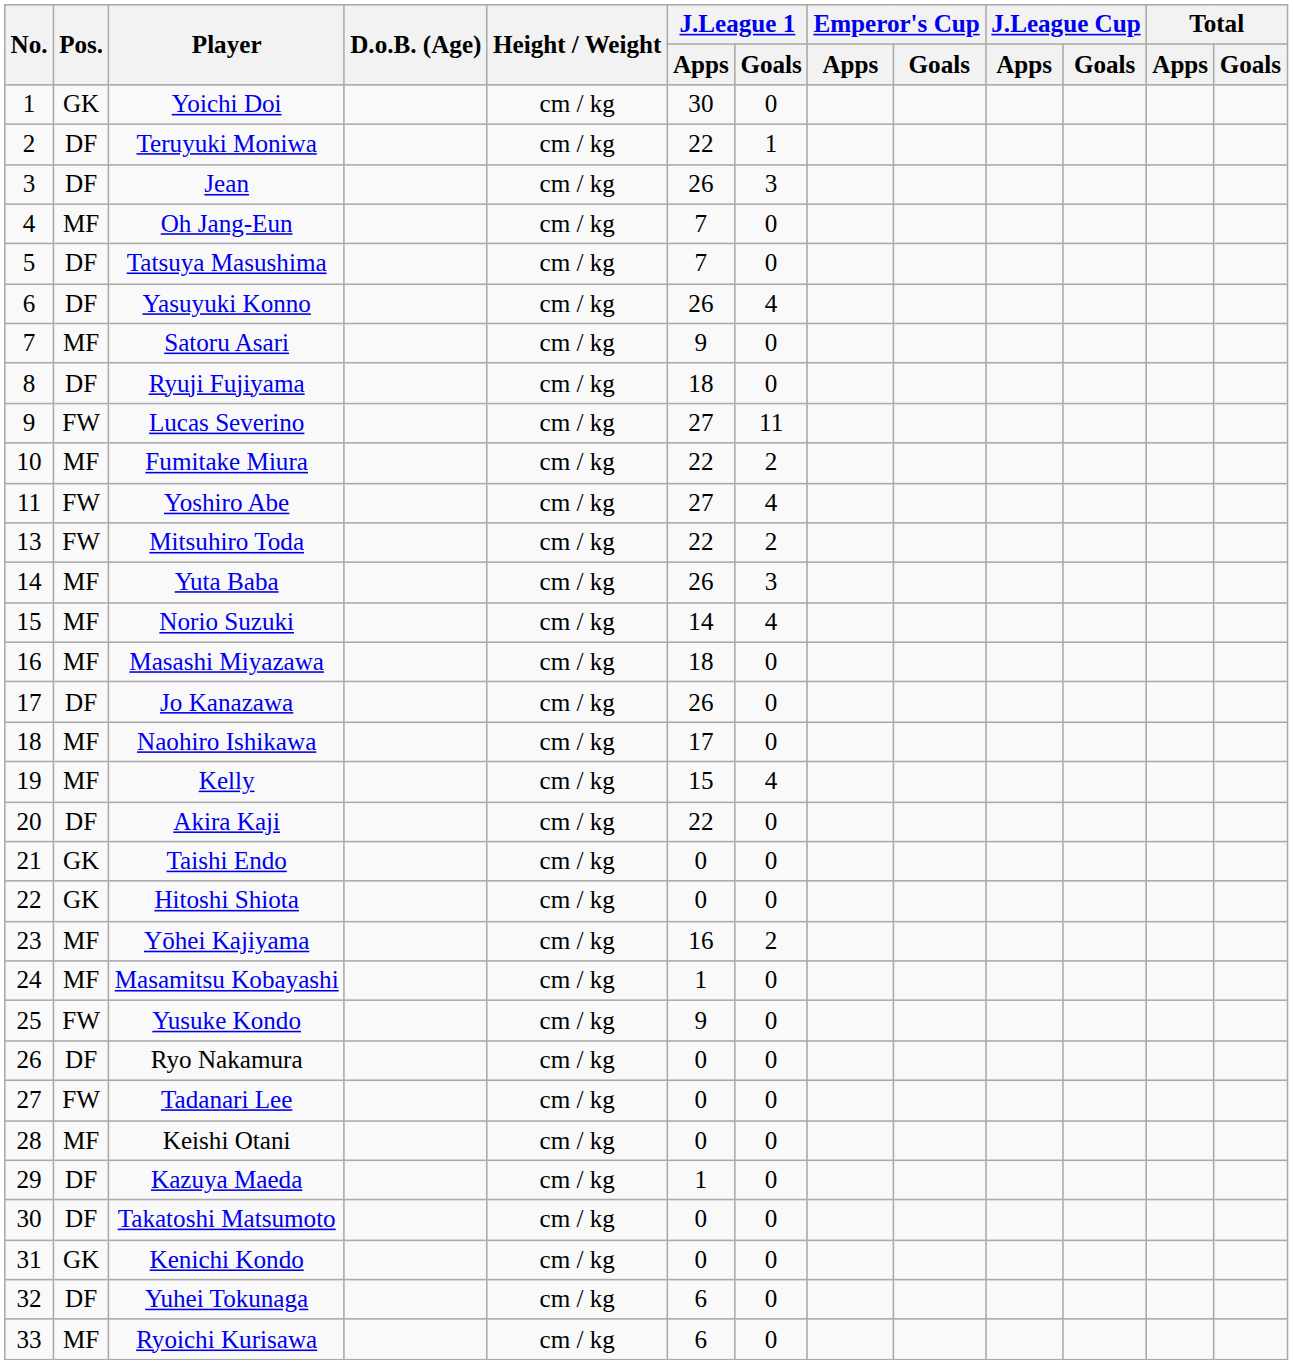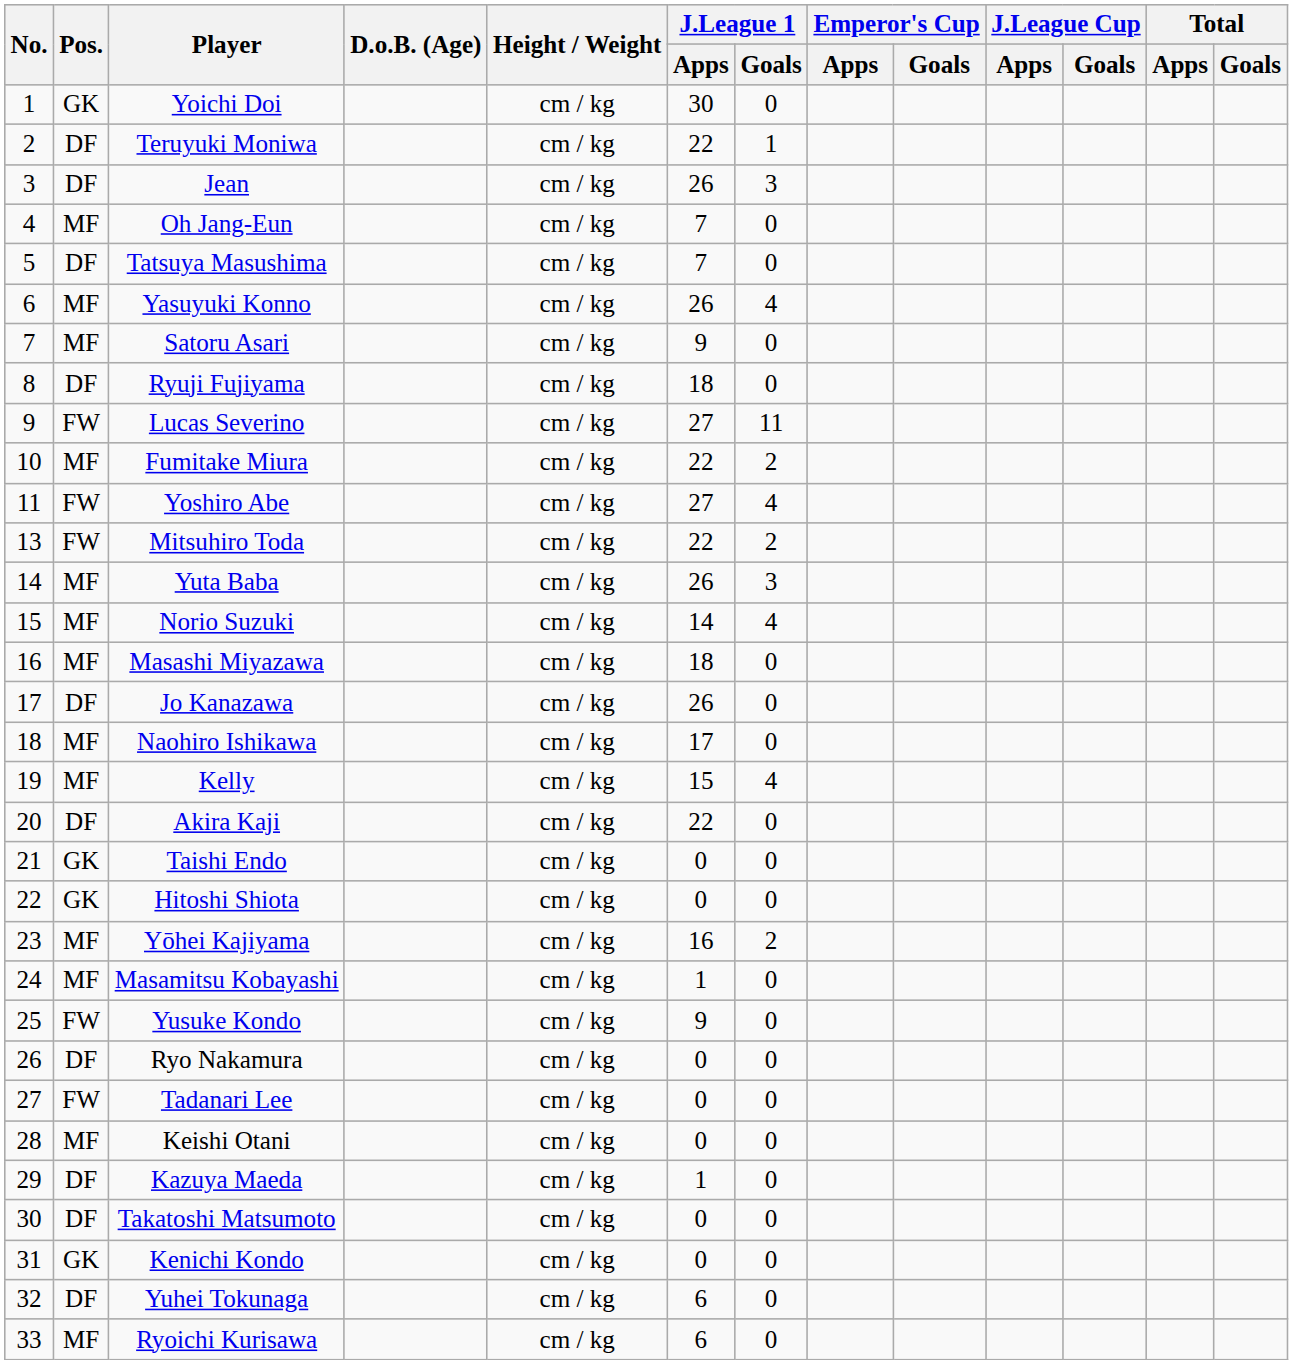 <table class="wikitable" style="text-align:center;">
 <tr>
 <th rowspan="2">No.</th>
 <th rowspan="2">Pos.</th>
 <th rowspan="2">Player</th>
 <th rowspan="2">D.o.B. (Age)</th>
 <th rowspan="2">Height / Weight</th>
 <th colspan="2"><a href='#'>J.League 1</a></th>
 <th colspan="2"><a href='#'>Emperor's Cup</a></th>
 <th colspan="2"><a href='#'>J.League Cup</a></th>
 <th colspan="2">Total</th>
 </tr>
 <tr>
 <th>Apps</th>
 <th>Goals</th>
 <th>Apps</th>
 <th>Goals</th>
 <th>Apps</th>
 <th>Goals</th>
 <th>Apps</th>
 <th>Goals</th>
 </tr>
 <tr>
 <td>1</td>
 <td>GK</td>
 <td><a href='#'>Yoichi Doi</a></td>
 <td></td>
 <td>cm / kg</td>
 <td>30</td>
 <td>0</td>
 <td></td>
 <td></td>
 <td></td>
 <td></td>
 <td></td>
 <td></td>
 </tr>
 <tr>
 <td>2</td>
 <td>DF</td>
 <td><a href='#'>Teruyuki Moniwa</a></td>
 <td></td>
 <td>cm / kg</td>
 <td>22</td>
 <td>1</td>
 <td></td>
 <td></td>
 <td></td>
 <td></td>
 <td></td>
 <td></td>
 </tr>
 <tr>
 <td>3</td>
 <td>DF</td>
 <td><a href='#'>Jean</a></td>
 <td></td>
 <td>cm / kg</td>
 <td>26</td>
 <td>3</td>
 <td></td>
 <td></td>
 <td></td>
 <td></td>
 <td></td>
 <td></td>
 </tr>
 <tr>
 <td>4</td>
 <td>MF</td>
 <td><a href='#'>Oh Jang-Eun</a></td>
 <td></td>
 <td>cm / kg</td>
 <td>7</td>
 <td>0</td>
 <td></td>
 <td></td>
 <td></td>
 <td></td>
 <td></td>
 <td></td>
 </tr>
 <tr>
 <td>5</td>
 <td>DF</td>
 <td><a href='#'>Tatsuya Masushima</a></td>
 <td></td>
 <td>cm / kg</td>
 <td>7</td>
 <td>0</td>
 <td></td>
 <td></td>
 <td></td>
 <td></td>
 <td></td>
 <td></td>
 </tr>
 <tr>
 <td>6</td>
-<td>DF</td>
+<td>MF</td>
 <td><a href='#'>Yasuyuki Konno</a></td>
 <td></td>
 <td>cm / kg</td>
 <td>26</td>
 <td>4</td>
 <td></td>
 <td></td>
 <td></td>
 <td></td>
 <td></td>
 <td></td>
 </tr>
 <tr>
 <td>7</td>
 <td>MF</td>
 <td><a href='#'>Satoru Asari</a></td>
 <td></td>
 <td>cm / kg</td>
 <td>9</td>
 <td>0</td>
 <td></td>
 <td></td>
 <td></td>
 <td></td>
 <td></td>
 <td></td>
 </tr>
 <tr>
 <td>8</td>
 <td>DF</td>
 <td><a href='#'>Ryuji Fujiyama</a></td>
 <td></td>
 <td>cm / kg</td>
 <td>18</td>
 <td>0</td>
 <td></td>
 <td></td>
 <td></td>
 <td></td>
 <td></td>
 <td></td>
 </tr>
 <tr>
 <td>9</td>
 <td>FW</td>
 <td><a href='#'>Lucas Severino</a></td>
 <td></td>
 <td>cm / kg</td>
 <td>27</td>
 <td>11</td>
 <td></td>
 <td></td>
 <td></td>
 <td></td>
 <td></td>
 <td></td>
 </tr>
 <tr>
 <td>10</td>
 <td>MF</td>
 <td><a href='#'>Fumitake Miura</a></td>
 <td></td>
 <td>cm / kg</td>
 <td>22</td>
 <td>2</td>
 <td></td>
 <td></td>
 <td></td>
 <td></td>
 <td></td>
 <td></td>
 </tr>
 <tr>
 <td>11</td>
 <td>FW</td>
 <td><a href='#'>Yoshiro Abe</a></td>
 <td></td>
 <td>cm / kg</td>
 <td>27</td>
 <td>4</td>
 <td></td>
 <td></td>
 <td></td>
 <td></td>
 <td></td>
 <td></td>
 </tr>
 <tr>
 <td>13</td>
 <td>FW</td>
 <td><a href='#'>Mitsuhiro Toda</a></td>
 <td></td>
 <td>cm / kg</td>
 <td>22</td>
 <td>2</td>
 <td></td>
 <td></td>
 <td></td>
 <td></td>
 <td></td>
 <td></td>
 </tr>
 <tr>
 <td>14</td>
 <td>MF</td>
 <td><a href='#'>Yuta Baba</a></td>
 <td></td>
 <td>cm / kg</td>
 <td>26</td>
 <td>3</td>
 <td></td>
 <td></td>
 <td></td>
 <td></td>
 <td></td>
 <td></td>
 </tr>
 <tr>
 <td>15</td>
 <td>MF</td>
 <td><a href='#'>Norio Suzuki</a></td>
 <td></td>
 <td>cm / kg</td>
 <td>14</td>
 <td>4</td>
 <td></td>
 <td></td>
 <td></td>
 <td></td>
 <td></td>
 <td></td>
 </tr>
 <tr>
 <td>16</td>
 <td>MF</td>
 <td><a href='#'>Masashi Miyazawa</a></td>
 <td></td>
 <td>cm / kg</td>
 <td>18</td>
 <td>0</td>
 <td></td>
 <td></td>
 <td></td>
 <td></td>
 <td></td>
 <td></td>
 </tr>
 <tr>
 <td>17</td>
 <td>DF</td>
 <td><a href='#'>Jo Kanazawa</a></td>
 <td></td>
 <td>cm / kg</td>
 <td>26</td>
 <td>0</td>
 <td></td>
 <td></td>
 <td></td>
 <td></td>
 <td></td>
 <td></td>
 </tr>
 <tr>
 <td>18</td>
 <td>MF</td>
 <td><a href='#'>Naohiro Ishikawa</a></td>
 <td></td>
 <td>cm / kg</td>
 <td>17</td>
 <td>0</td>
 <td></td>
 <td></td>
 <td></td>
 <td></td>
 <td></td>
 <td></td>
 </tr>
 <tr>
 <td>19</td>
 <td>MF</td>
 <td><a href='#'>Kelly</a></td>
 <td></td>
 <td>cm / kg</td>
 <td>15</td>
 <td>4</td>
 <td></td>
 <td></td>
 <td></td>
 <td></td>
 <td></td>
 <td></td>
 </tr>
 <tr>
 <td>20</td>
 <td>DF</td>
 <td><a href='#'>Akira Kaji</a></td>
 <td></td>
 <td>cm / kg</td>
 <td>22</td>
 <td>0</td>
 <td></td>
 <td></td>
 <td></td>
 <td></td>
 <td></td>
 <td></td>
 </tr>
 <tr>
 <td>21</td>
 <td>GK</td>
 <td><a href='#'>Taishi Endo</a></td>
 <td></td>
 <td>cm / kg</td>
 <td>0</td>
 <td>0</td>
 <td></td>
 <td></td>
 <td></td>
 <td></td>
 <td></td>
 <td></td>
 </tr>
 <tr>
 <td>22</td>
 <td>GK</td>
 <td><a href='#'>Hitoshi Shiota</a></td>
 <td></td>
 <td>cm / kg</td>
 <td>0</td>
 <td>0</td>
 <td></td>
 <td></td>
 <td></td>
 <td></td>
 <td></td>
 <td></td>
 </tr>
 <tr>
 <td>23</td>
 <td>MF</td>
 <td><a href='#'>Yōhei Kajiyama</a></td>
 <td></td>
 <td>cm / kg</td>
 <td>16</td>
 <td>2</td>
 <td></td>
 <td></td>
 <td></td>
 <td></td>
 <td></td>
 <td></td>
 </tr>
 <tr>
 <td>24</td>
 <td>MF</td>
 <td><a href='#'>Masamitsu Kobayashi</a></td>
 <td></td>
 <td>cm / kg</td>
 <td>1</td>
 <td>0</td>
 <td></td>
 <td></td>
 <td></td>
 <td></td>
 <td></td>
 <td></td>
 </tr>
 <tr>
 <td>25</td>
 <td>FW</td>
 <td><a href='#'>Yusuke Kondo</a></td>
 <td></td>
 <td>cm / kg</td>
 <td>9</td>
 <td>0</td>
 <td></td>
 <td></td>
 <td></td>
 <td></td>
 <td></td>
 <td></td>
 </tr>
 <tr>
 <td>26</td>
 <td>DF</td>
 <td>Ryo Nakamura</td>
 <td></td>
 <td>cm / kg</td>
 <td>0</td>
 <td>0</td>
 <td></td>
 <td></td>
 <td></td>
 <td></td>
 <td></td>
 <td></td>
 </tr>
 <tr>
 <td>27</td>
 <td>FW</td>
 <td><a href='#'>Tadanari Lee</a></td>
 <td></td>
 <td>cm / kg</td>
 <td>0</td>
 <td>0</td>
 <td></td>
 <td></td>
 <td></td>
 <td></td>
 <td></td>
 <td></td>
 </tr>
 <tr>
 <td>28</td>
 <td>MF</td>
 <td>Keishi Otani</td>
 <td></td>
 <td>cm / kg</td>
 <td>0</td>
 <td>0</td>
 <td></td>
 <td></td>
 <td></td>
 <td></td>
 <td></td>
 <td></td>
 </tr>
 <tr>
 <td>29</td>
 <td>DF</td>
 <td><a href='#'>Kazuya Maeda</a></td>
 <td></td>
 <td>cm / kg</td>
 <td>1</td>
 <td>0</td>
 <td></td>
 <td></td>
 <td></td>
 <td></td>
 <td></td>
 <td></td>
 </tr>
 <tr>
 <td>30</td>
 <td>DF</td>
 <td><a href='#'>Takatoshi Matsumoto</a></td>
 <td></td>
 <td>cm / kg</td>
 <td>0</td>
 <td>0</td>
 <td></td>
 <td></td>
 <td></td>
 <td></td>
 <td></td>
 <td></td>
 </tr>
 <tr>
 <td>31</td>
 <td>GK</td>
 <td><a href='#'>Kenichi Kondo</a></td>
 <td></td>
 <td>cm / kg</td>
 <td>0</td>
 <td>0</td>
 <td></td>
 <td></td>
 <td></td>
 <td></td>
 <td></td>
 <td></td>
 </tr>
 <tr>
 <td>32</td>
 <td>DF</td>
 <td><a href='#'>Yuhei Tokunaga</a></td>
 <td></td>
 <td>cm / kg</td>
 <td>6</td>
 <td>0</td>
 <td></td>
 <td></td>
 <td></td>
 <td></td>
 <td></td>
 <td></td>
 </tr>
 <tr>
 <td>33</td>
 <td>MF</td>
 <td><a href='#'>Ryoichi Kurisawa</a></td>
 <td></td>
 <td>cm / kg</td>
 <td>6</td>
 <td>0</td>
 <td></td>
 <td></td>
 <td></td>
 <td></td>
 <td></td>
 <td></td>
 </tr>
 </table>
